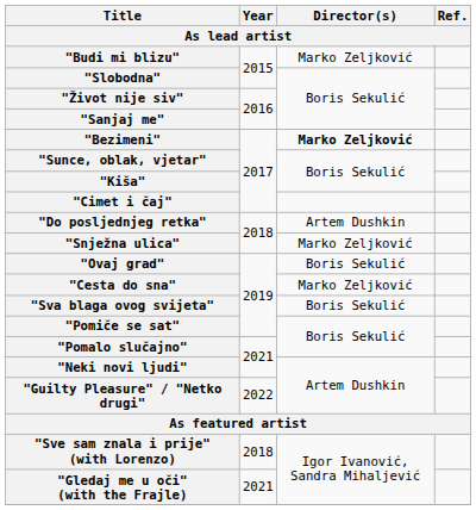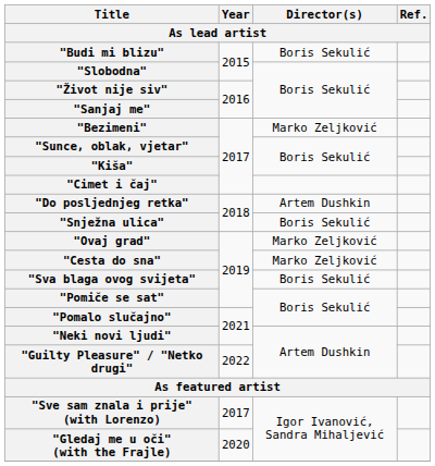 <table class="wikitable plainrowheaders" style="text-align:center;">
 <tr>
 <th scope="col" style="width:18em;">Title</th>
 <th scope="col">Year</th>
 <th scope="col" style="width:12em;">Director(s)</th>
 <th scope="col">Ref.</th>
 </tr>
 <tr>
 <th scope="col" colspan="5">As lead artist</th>
 </tr>
 <tr>
 <th scope="row">"Budi mi blizu"</th>
 <td rowspan="2">2015</td>
-<td>Marko Zeljković</td>
+<td>Boris Sekulić</td>
 <td></td>
 </tr>
 <tr>
 <th scope="row">"Slobodna"</th>
 <td rowspan="3">Boris Sekulić</td>
 <td></td>
 </tr>
 <tr>
 <th scope="row">"Život nije siv"</th>
 <td rowspan="2">2016</td>
 <td></td>
 </tr>
 <tr>
 <th scope="row">"Sanjaj me"</th>
 <td></td>
 </tr>
 <tr>
 <th scope="row">"Bezimeni"</th>
 <td rowspan="4">2017</td>
-<td><strong>Marko Zeljković</strong></td>
+<td>Marko Zeljković</td>
 <td></td>
 </tr>
 <tr>
 <th scope="row">"Sunce, oblak, vjetar"</th>
 <td rowspan="2">Boris Sekulić</td>
 <td></td>
 </tr>
 <tr>
 <th scope="row">"Kiša"</th>
 <td></td>
 </tr>
 <tr>
 <th scope="row">"Cimet i čaj"</th>
 <td></td>
 <td></td>
 </tr>
 <tr>
 <th scope="row">"Do posljednjeg retka"</th>
 <td rowspan="2">2018</td>
 <td>Artem Dushkin</td>
 <td></td>
 </tr>
 <tr>
 <th scope="row">"Snježna ulica"</th>
-<td>Marko Zeljković</td>
+<td>Boris Sekulić</td>
 <td></td>
 </tr>
 <tr>
 <th scope="row">"Ovaj grad"</th>
 <td rowspan="4">2019</td>
-<td>Boris Sekulić</td>
+<td>Marko Zeljković</td>
 <td></td>
 </tr>
 <tr>
 <th scope="row">"Cesta do sna"</th>
 <td>Marko Zeljković</td>
 <td></td>
 </tr>
 <tr>
 <th scope="row">"Sva blaga ovog svijeta"</th>
 <td>Boris Sekulić</td>
 <td></td>
 </tr>
 <tr>
 <th scope="row">"Pomiče se sat"</th>
 <td rowspan="2">Boris Sekulić</td>
 <td></td>
 </tr>
 <tr>
 <th scope="row">"Pomalo slučajno"</th>
 <td rowspan="2">2021</td>
 <td></td>
 </tr>
 <tr>
 <th scope="row">"Neki novi ljudi"</th>
 <td rowspan="2">Artem Dushkin</td>
 <td></td>
 </tr>
 <tr>
 <th scope="row">"Guilty Pleasure" / "Netko drugi"</th>
 <td>2022</td>
 <td></td>
 </tr>
 <tr>
 <th scope="col" colspan="5">As featured artist</th>
 </tr>
 <tr>
 <th scope="row">"Sve sam znala i prije"<br><span>(with Lorenzo)</span></th>
-<td>2018</td>
+<td>2017</td>
 <td rowspan="2">Igor Ivanović, Sandra Mihaljević</td>
 <td></td>
 </tr>
 <tr>
 <th scope="row">"Gledaj me u oči"<br><span>(with the Frajle)</span></th>
-<td>2021</td>
+<td>2020</td>
 <td></td>
 </tr>
 <tr>
 </tr>
 </table>
